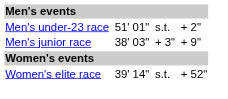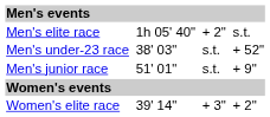 <table>
 <tr bgcolor="#cccccc">
 <td colspan=7><strong>Men's events</strong></td>
 </tr>
 <tr>
+<td><a href='#'>Men's elite race</a> <br></td>
+<td></td>
+<td>1h 05' 40"</td>
+<td></td>
+<td>+ 2"</td>
+<td></td>
+<td>s.t.</td>
+</tr>
+<tr>
 <td><a href='#'>Men's under-23 race</a> <br></td>
+<td></td>
+<td>38' 03"</td>
+<td></td>
+<td>s.t.</td>
+<td></td>
+<td>+ 52"</td>
+</tr>
+<tr>
+<td><a href='#'>Men's junior race</a> <br></td>
 <td></td>
 <td>51' 01"</td>
 <td></td>
 <td>s.t.</td>
-<td></td>
-<td>+ 2"</td>
-</tr>
-<tr>
-<td><a href='#'>Men's junior race</a> <br></td>
-<td></td>
-<td>38' 03"</td>
-<td></td>
-<td>+ 3"</td>
 <td></td>
 <td>+ 9"</td>
 </tr>
 <tr bgcolor="#cccccc">
 <td colspan=7><strong>Women's events</strong></td>
 </tr>
 <tr>
 <td><a href='#'>Women's elite race</a><br></td>
 <td></td>
 <td>39' 14"</td>
 <td></td>
-<td>s.t.</td>
+<td>+ 3"</td>
 <td></td>
-<td>+ 52"</td>
+<td>+ 2"</td>
 </tr>
 </table>
